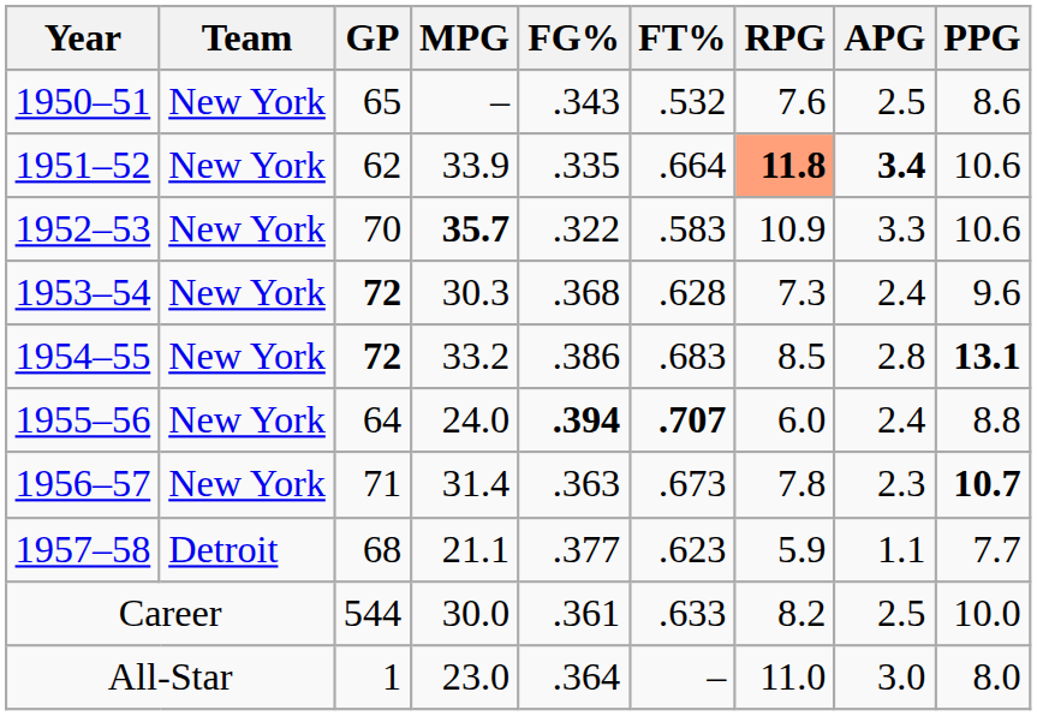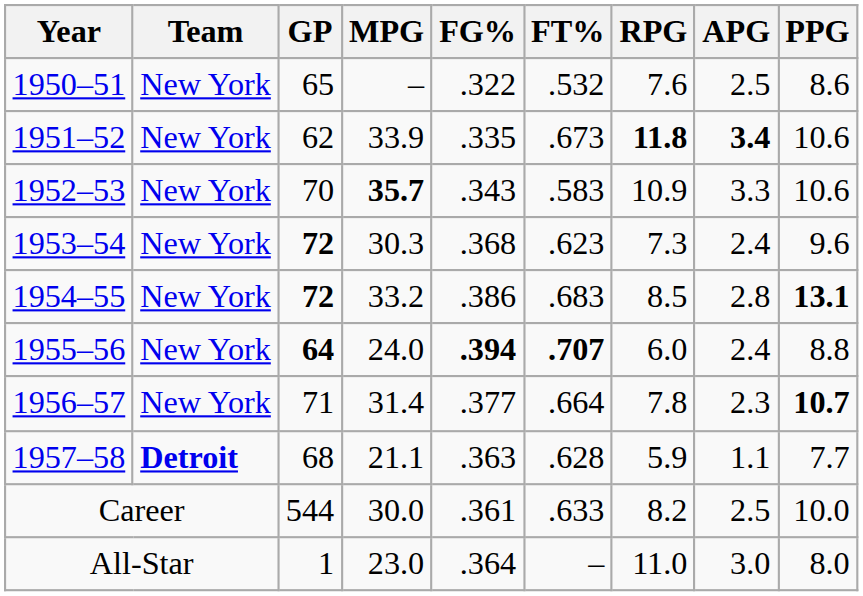 <table class="wikitable sortable" style="font-size:95%; text-align:right;">
 <tr>
 <th>Year</th>
 <th>Team</th>
 <th>GP</th>
 <th>MPG</th>
 <th>FG%</th>
 <th>FT%</th>
 <th>RPG</th>
 <th>APG</th>
 <th>PPG</th>
 </tr>
 <tr>
 <td style="text-align:left;"><a href='#'>1950–51</a></td>
 <td style="text-align:left;"><a href='#'>New York</a></td>
 <td>65</td>
 <td>–</td>
-<td>.343</td>
+<td>.322</td>
 <td>.532</td>
 <td>7.6</td>
 <td>2.5</td>
 <td>8.6</td>
 </tr>
 <tr>
 <td style="text-align:left;"><a href='#'>1951–52</a></td>
 <td style="text-align:left;"><a href='#'>New York</a></td>
 <td>62</td>
 <td>33.9</td>
 <td>.335</td>
-<td>.664</td>
-<td style="background: lightsalmon;"><strong>11.8</strong></td>
+<td>.673</td>
+<td><strong>11.8</strong></td>
 <td><strong>3.4</strong></td>
 <td>10.6</td>
 </tr>
 <tr>
 <td style="text-align:left;"><a href='#'>1952–53</a></td>
 <td style="text-align:left;"><a href='#'>New York</a></td>
 <td>70</td>
 <td><strong>35.7</strong></td>
-<td>.322</td>
+<td>.343</td>
 <td>.583</td>
 <td>10.9</td>
 <td>3.3</td>
 <td>10.6</td>
 </tr>
 <tr>
 <td style="text-align:left;"><a href='#'>1953–54</a></td>
 <td style="text-align:left;"><a href='#'>New York</a></td>
 <td><strong>72</strong></td>
 <td>30.3</td>
 <td>.368</td>
-<td>.628</td>
+<td>.623</td>
 <td>7.3</td>
 <td>2.4</td>
 <td>9.6</td>
 </tr>
 <tr>
 <td style="text-align:left;"><a href='#'>1954–55</a></td>
 <td style="text-align:left;"><a href='#'>New York</a></td>
 <td><strong>72</strong></td>
 <td>33.2</td>
 <td>.386</td>
 <td>.683</td>
 <td>8.5</td>
 <td>2.8</td>
 <td><strong>13.1</strong></td>
 </tr>
 <tr>
 <td style="text-align:left;"><a href='#'>1955–56</a></td>
 <td style="text-align:left;"><a href='#'>New York</a></td>
-<td>64</td>
+<td><strong>64</strong></td>
 <td>24.0</td>
 <td><strong>.394</strong></td>
 <td><strong>.707</strong></td>
 <td>6.0</td>
 <td>2.4</td>
 <td>8.8</td>
 </tr>
 <tr>
 <td style="text-align:left;"><a href='#'>1956–57</a></td>
 <td style="text-align:left;"><a href='#'>New York</a></td>
 <td>71</td>
 <td>31.4</td>
-<td>.363</td>
-<td>.673</td>
+<td>.377</td>
+<td>.664</td>
 <td>7.8</td>
 <td>2.3</td>
 <td><strong>10.7</strong></td>
 </tr>
 <tr>
 <td style="text-align:left;"><a href='#'>1957–58</a></td>
-<td style="text-align:left;"><a href='#'>Detroit</a></td>
+<td style="text-align:left;"><strong><a href='#'>Detroit</a></strong></td>
 <td>68</td>
 <td>21.1</td>
-<td>.377</td>
-<td>.623</td>
+<td>.363</td>
+<td>.628</td>
 <td>5.9</td>
 <td>1.1</td>
 <td>7.7</td>
 </tr>
 <tr class="sortbottom">
 <td colspan="2" style="text-align:center;">Career</td>
 <td>544</td>
 <td>30.0</td>
 <td>.361</td>
 <td>.633</td>
 <td>8.2</td>
 <td>2.5</td>
 <td>10.0</td>
 </tr>
 <tr class="sortbottom">
 <td colspan="2" style="text-align:center;">All-Star</td>
 <td>1</td>
 <td>23.0</td>
 <td>.364</td>
 <td>–</td>
 <td>11.0</td>
 <td>3.0</td>
 <td>8.0</td>
 </tr>
 </table>
